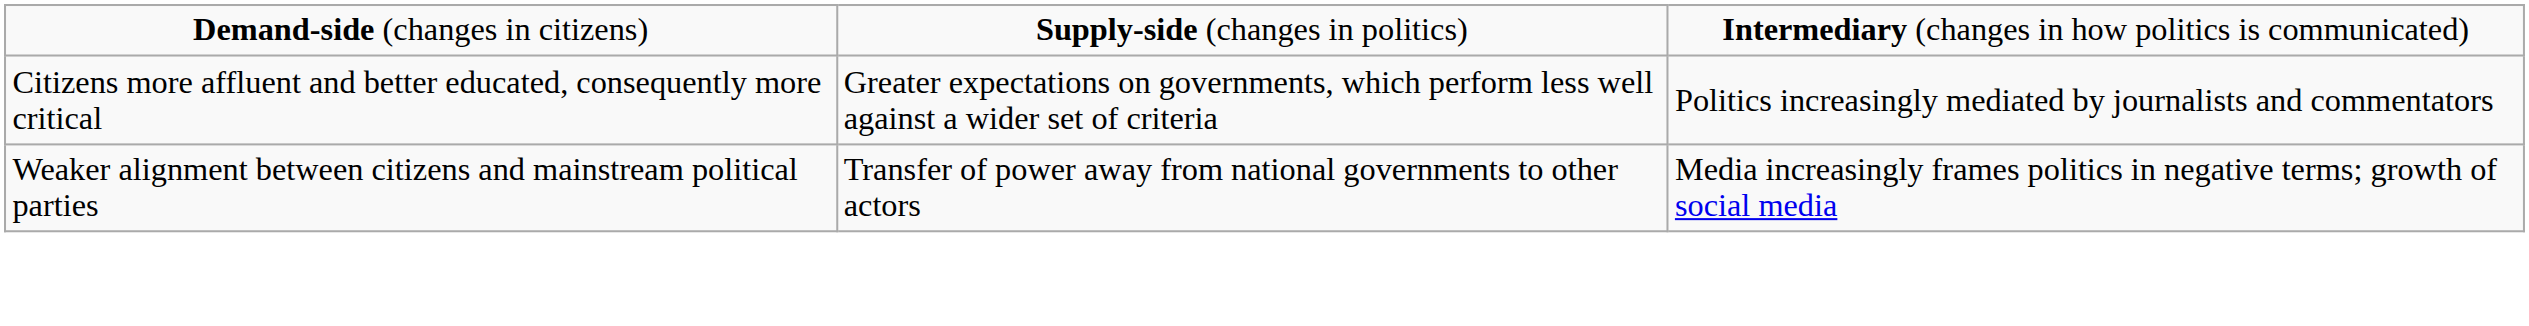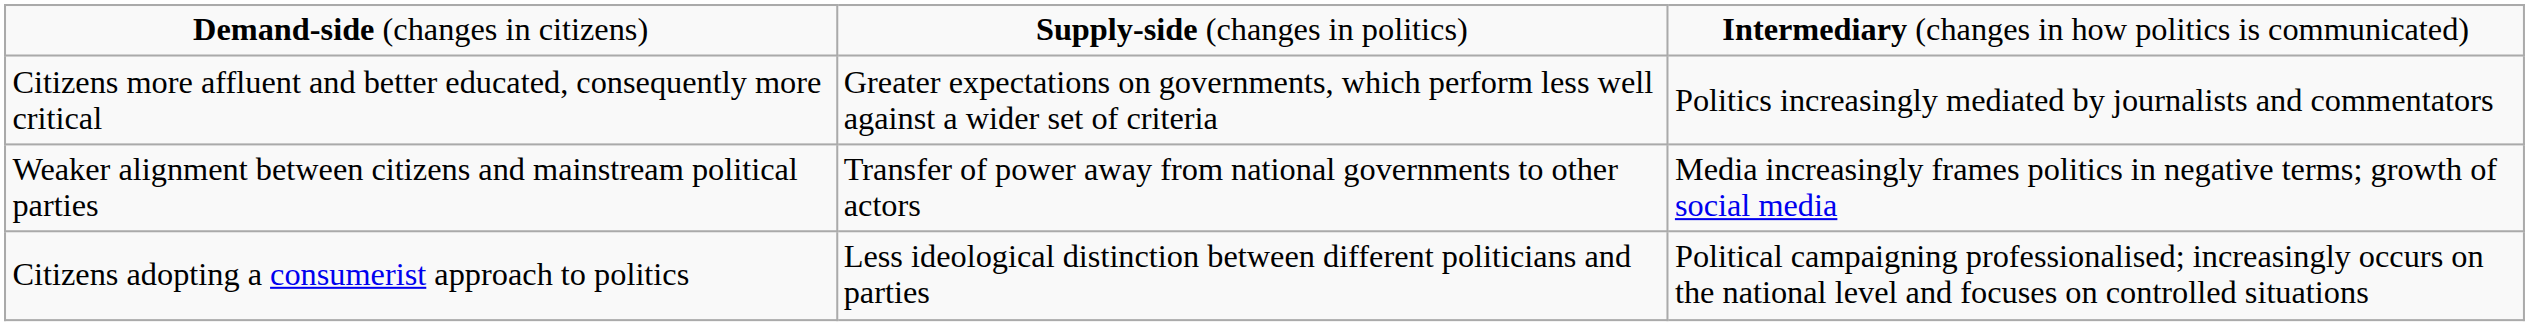 <table class="wikitable plainrowheaders">
 <tr>
 <td scope=col style="width: 33%; text-align: center;"><strong>Demand-side</strong> (changes in citizens)</td>
 <td scope=col style="width: 33%; text-align: center;"><strong>Supply-side</strong> (changes in politics)</td>
 <td scope=col style="width: 34%; text-align: center;"><strong>Intermediary</strong> (changes in how politics is communicated)</td>
 </tr>
 <tr>
 <td>Citizens more affluent and better educated, consequently more critical</td>
 <td>Greater expectations on governments, which perform less well against a wider set of criteria</td>
 <td>Politics increasingly mediated by journalists and commentators</td>
 </tr>
 <tr>
 <td>Weaker alignment between citizens and mainstream political parties</td>
 <td>Transfer of power away from national governments to other actors</td>
 <td>Media increasingly frames politics in negative terms; growth of <a href='#'>social media</a></td>
 </tr>
+<tr>
+<td>Citizens adopting a <a href='#'>consumerist</a> approach to politics</td>
+<td>Less ideological distinction between different politicians and parties</td>
+<td>Political campaigning professionalised; increasingly occurs on the national level and focuses on controlled situations</td>
+</tr>
 </table>
